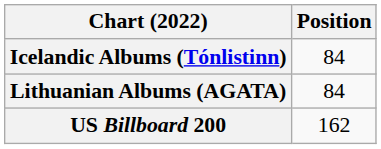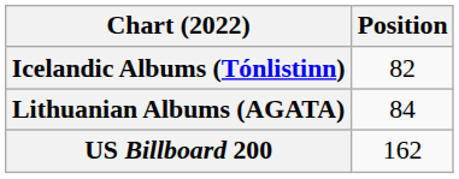 <table class="wikitable sortable plainrowheaders" style="text-align:center">
 <tr>
 <th scope="col">Chart (2022)</th>
 <th scope="col">Position</th>
 </tr>
 <tr>
 <th scope="row">Icelandic Albums (<a href='#'>Tónlistinn</a>)</th>
-<td>84</td>
+<td>82</td>
 </tr>
 <tr>
 <th scope="row">Lithuanian Albums (AGATA)</th>
 <td>84</td>
 </tr>
 <tr>
 <th scope="row">US <em>Billboard</em> 200</th>
 <td>162</td>
 </tr>
 </table>
